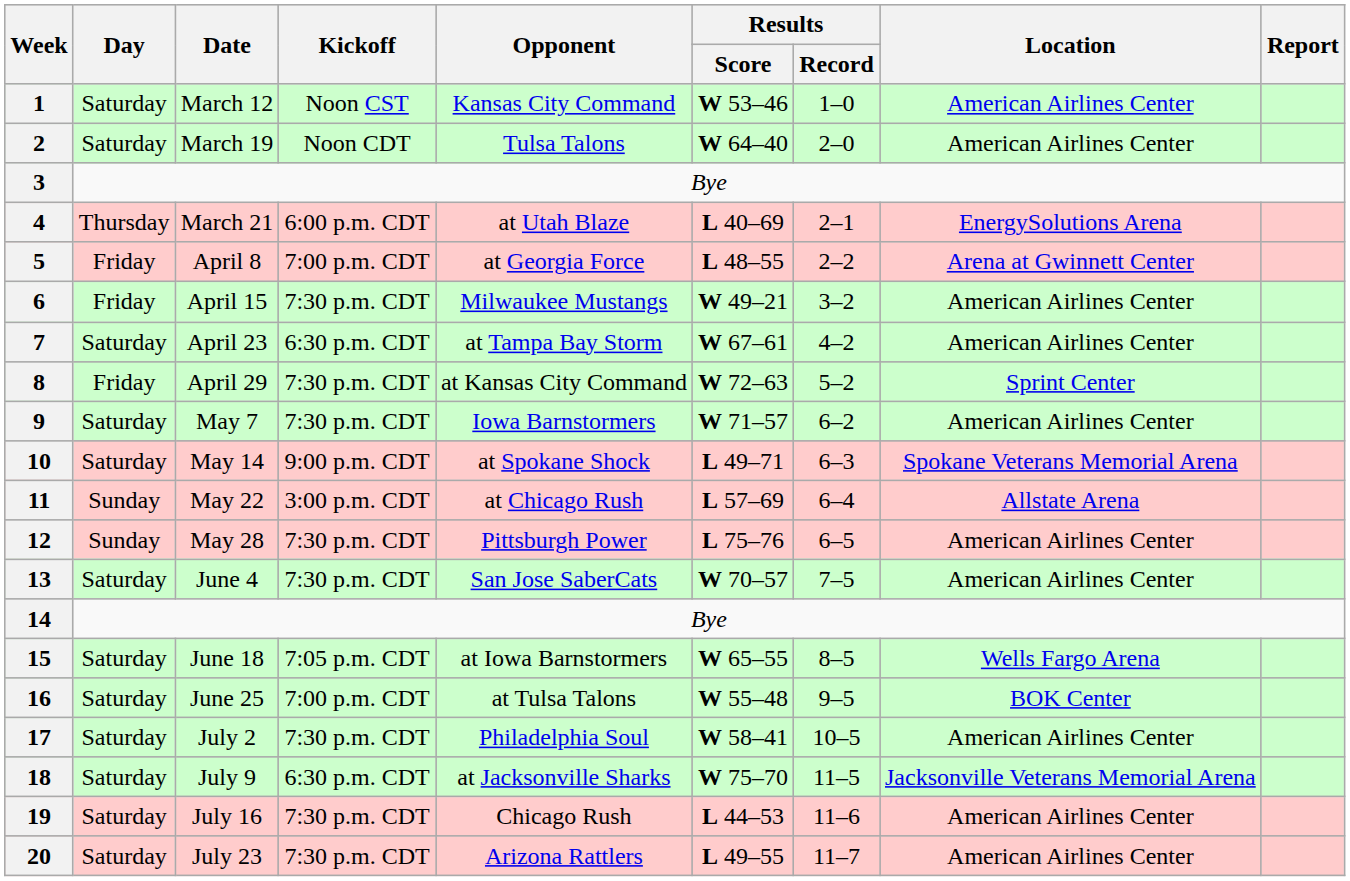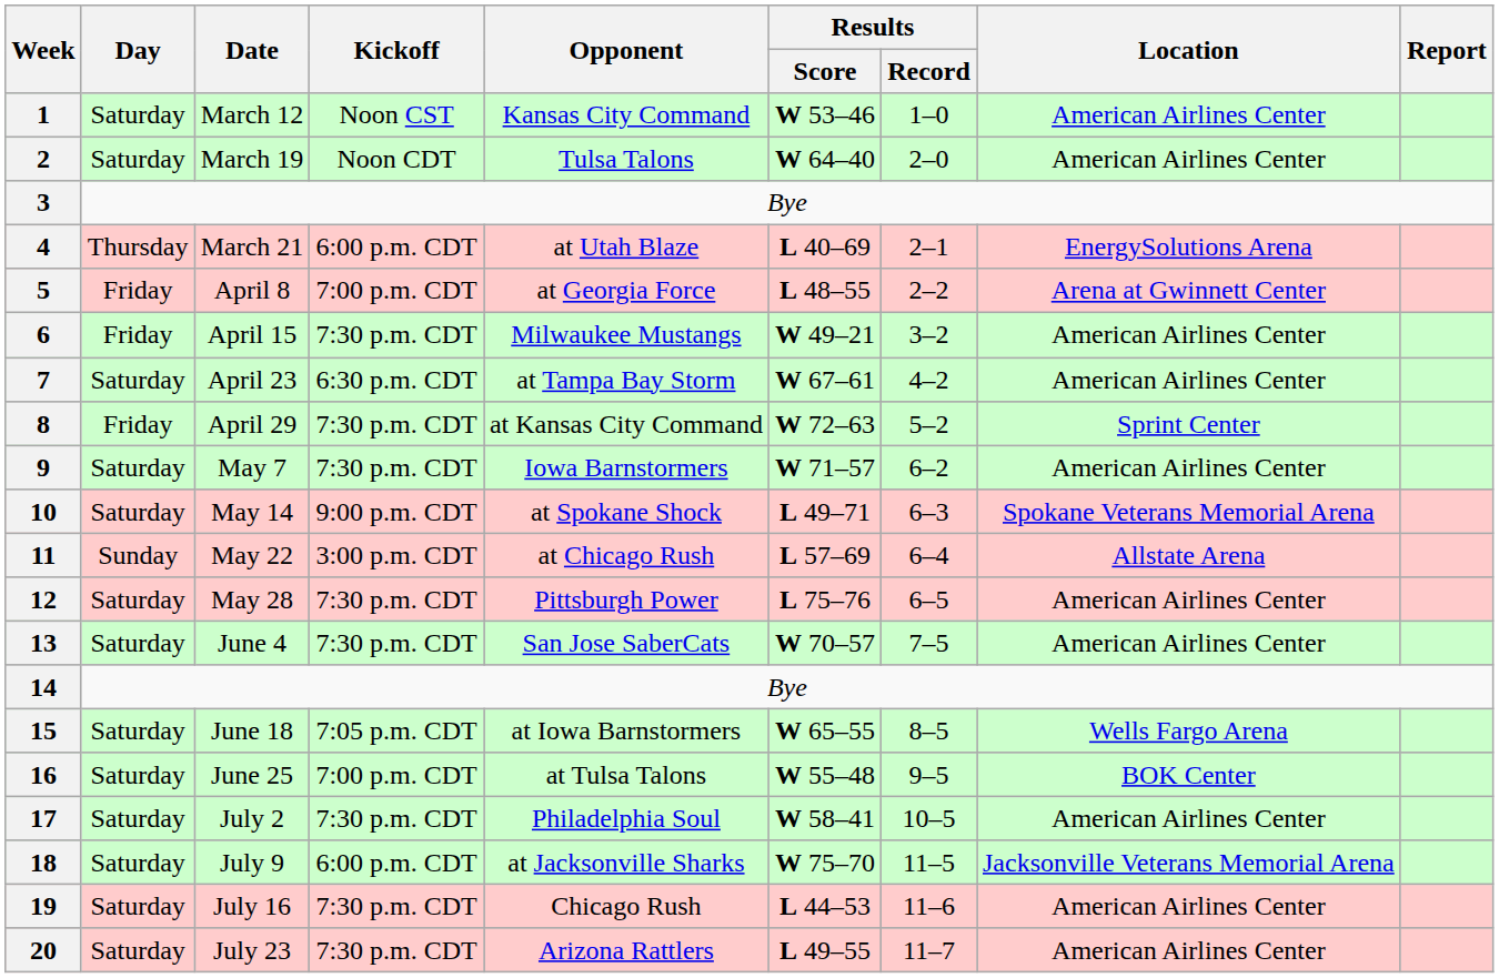 <table class="wikitable" style="font-size: 95%;">
 <tr>
 <th rowspan="2">Week</th>
 <th rowspan="2">Day</th>
 <th rowspan="2">Date</th>
 <th rowspan="2">Kickoff</th>
 <th rowspan="2">Opponent</th>
 <th colspan="2">Results</th>
 <th rowspan="2">Location</th>
 <th rowspan="2">Report</th>
 </tr>
 <tr>
 <th>Score</th>
 <th>Record</th>
 </tr>
 <tr style= background:#ccffcc;>
 <th align="center">1</th>
 <td align="center">Saturday</td>
 <td align="center">March 12</td>
 <td align="center">Noon <a href='#'>CST</a></td>
 <td align="center"><a href='#'>Kansas City Command</a></td>
 <td align="center"><strong>W</strong> 53–46</td>
 <td align="center">1–0</td>
 <td align="center"><a href='#'>American Airlines Center</a></td>
 <td align="center"></td>
 </tr>
 <tr style= background:#ccffcc;>
 <th align="center">2</th>
 <td align="center">Saturday</td>
 <td align="center">March 19</td>
 <td align="center">Noon CDT</td>
 <td align="center"><a href='#'>Tulsa Talons</a></td>
 <td align="center"><strong>W</strong> 64–40</td>
 <td align="center">2–0</td>
 <td align="center">American Airlines Center</td>
 <td align="center"></td>
 </tr>
 <tr style=>
 <th align="center">3</th>
 <td colspan="9" align="center" valign="middle"><em>Bye</em></td>
 </tr>
 <tr style= background:#ffcccc;>
 <th align="center">4</th>
 <td align="center">Thursday</td>
 <td align="center">March 21</td>
 <td align="center">6:00 p.m. CDT</td>
 <td align="center">at <a href='#'>Utah Blaze</a></td>
 <td align="center"><strong>L</strong> 40–69</td>
 <td align="center">2–1</td>
 <td align="center"><a href='#'>EnergySolutions Arena</a></td>
 <td align="center"></td>
 </tr>
 <tr style= background:#ffcccc;>
 <th align="center">5</th>
 <td align="center">Friday</td>
 <td align="center">April 8</td>
 <td align="center">7:00 p.m. CDT</td>
 <td align="center">at <a href='#'>Georgia Force</a></td>
 <td align="center"><strong>L</strong> 48–55</td>
 <td align="center">2–2</td>
 <td align="center"><a href='#'>Arena at Gwinnett Center</a></td>
 <td align="center"></td>
 </tr>
 <tr style= background:#ccffcc;>
 <th align="center">6</th>
 <td align="center">Friday</td>
 <td align="center">April 15</td>
 <td align="center">7:30 p.m. CDT</td>
 <td align="center"><a href='#'>Milwaukee Mustangs</a></td>
 <td align="center"><strong>W</strong> 49–21</td>
 <td align="center">3–2</td>
 <td align="center">American Airlines Center</td>
 <td align="center"></td>
 </tr>
 <tr style= background:#ccffcc;>
 <th align="center">7</th>
 <td align="center">Saturday</td>
 <td align="center">April 23</td>
 <td align="center">6:30 p.m. CDT</td>
 <td align="center">at <a href='#'>Tampa Bay Storm</a></td>
 <td align="center"><strong>W</strong> 67–61</td>
 <td align="center">4–2</td>
 <td align="center">American Airlines Center</td>
 <td align="center"></td>
 </tr>
 <tr style= background:#ccffcc;>
 <th align="center">8</th>
 <td align="center">Friday</td>
 <td align="center">April 29</td>
 <td align="center">7:30 p.m. CDT</td>
 <td align="center">at Kansas City Command</td>
 <td align="center"><strong>W</strong> 72–63</td>
 <td align="center">5–2</td>
 <td align="center"><a href='#'>Sprint Center</a></td>
 <td align="center"></td>
 </tr>
 <tr style= background:#ccffcc;>
 <th align="center">9</th>
 <td align="center">Saturday</td>
 <td align="center">May 7</td>
 <td align="center">7:30 p.m. CDT</td>
 <td align="center"><a href='#'>Iowa Barnstormers</a></td>
 <td align="center"><strong>W</strong> 71–57</td>
 <td align="center">6–2</td>
 <td align="center">American Airlines Center</td>
 <td align="center"></td>
 </tr>
 <tr style= background:#ffcccc;>
 <th align="center">10</th>
 <td align="center">Saturday</td>
 <td align="center">May 14</td>
 <td align="center">9:00 p.m. CDT</td>
 <td align="center">at <a href='#'>Spokane Shock</a></td>
 <td align="center"><strong>L</strong> 49–71</td>
 <td align="center">6–3</td>
 <td align="center"><a href='#'>Spokane Veterans Memorial Arena</a></td>
 <td align="center"></td>
 </tr>
 <tr style= background:#ffcccc;>
 <th align="center">11</th>
 <td align="center">Sunday</td>
 <td align="center">May 22</td>
 <td align="center">3:00 p.m. CDT</td>
 <td align="center">at <a href='#'>Chicago Rush</a></td>
 <td align="center"><strong>L</strong> 57–69</td>
 <td align="center">6–4</td>
 <td align="center"><a href='#'>Allstate Arena</a></td>
 <td align="center"></td>
 </tr>
 <tr style= background:#ffcccc;>
 <th align="center">12</th>
-<td align="center">Sunday</td>
+<td align="center">Saturday</td>
 <td align="center">May 28</td>
 <td align="center">7:30 p.m. CDT</td>
 <td align="center"><a href='#'>Pittsburgh Power</a></td>
 <td align="center"><strong>L</strong> 75–76</td>
 <td align="center">6–5</td>
 <td align="center">American Airlines Center</td>
 <td align="center"></td>
 </tr>
 <tr style= background:#ccffcc;>
 <th align="center">13</th>
 <td align="center">Saturday</td>
 <td align="center">June 4</td>
 <td align="center">7:30 p.m. CDT</td>
 <td align="center"><a href='#'>San Jose SaberCats</a></td>
 <td align="center"><strong>W</strong> 70–57</td>
 <td align="center">7–5</td>
 <td align="center">American Airlines Center</td>
 <td align="center"></td>
 </tr>
 <tr style=>
 <th align="center">14</th>
 <td colspan="9" align="center" valign="middle"><em>Bye</em></td>
 </tr>
 <tr style= background:#ccffcc;>
 <th align="center">15</th>
 <td align="center">Saturday</td>
 <td align="center">June 18</td>
 <td align="center">7:05 p.m. CDT</td>
 <td align="center">at Iowa Barnstormers</td>
 <td align="center"><strong>W</strong> 65–55</td>
 <td align="center">8–5</td>
 <td align="center"><a href='#'>Wells Fargo Arena</a></td>
 <td align="center"></td>
 </tr>
 <tr style= background:#ccffcc;>
 <th align="center">16</th>
 <td align="center">Saturday</td>
 <td align="center">June 25</td>
 <td align="center">7:00 p.m. CDT</td>
 <td align="center">at Tulsa Talons</td>
 <td align="center"><strong>W</strong> 55–48</td>
 <td align="center">9–5</td>
 <td align="center"><a href='#'>BOK Center</a></td>
 <td align="center"></td>
 </tr>
 <tr style= background:#ccffcc;>
 <th align="center">17</th>
 <td align="center">Saturday</td>
 <td align="center">July 2</td>
 <td align="center">7:30 p.m. CDT</td>
 <td align="center"><a href='#'>Philadelphia Soul</a></td>
 <td align="center"><strong>W</strong> 58–41</td>
 <td align="center">10–5</td>
 <td align="center">American Airlines Center</td>
 <td align="center"></td>
 </tr>
 <tr style= background:#ccffcc;>
 <th align="center">18</th>
 <td align="center">Saturday</td>
 <td align="center">July 9</td>
-<td align="center">6:30 p.m. CDT</td>
+<td align="center">6:00 p.m. CDT</td>
 <td align="center">at <a href='#'>Jacksonville Sharks</a></td>
 <td align="center"><strong>W</strong> 75–70</td>
 <td align="center">11–5</td>
 <td align="center"><a href='#'>Jacksonville Veterans Memorial Arena</a></td>
 <td align="center"></td>
 </tr>
 <tr style= background:#ffcccc;>
 <th align="center">19</th>
 <td align="center">Saturday</td>
 <td align="center">July 16</td>
 <td align="center">7:30 p.m. CDT</td>
 <td align="center">Chicago Rush</td>
 <td align="center"><strong>L</strong> 44–53</td>
 <td align="center">11–6</td>
 <td align="center">American Airlines Center</td>
 <td align="center"></td>
 </tr>
 <tr style= background:#ffcccc;>
 <th align="center">20</th>
 <td align="center">Saturday</td>
 <td align="center">July 23</td>
 <td align="center">7:30 p.m. CDT</td>
 <td align="center"><a href='#'>Arizona Rattlers</a></td>
 <td align="center"><strong>L</strong> 49–55</td>
 <td align="center">11–7</td>
 <td align="center">American Airlines Center</td>
 <td align="center"></td>
 </tr>
 </table>
